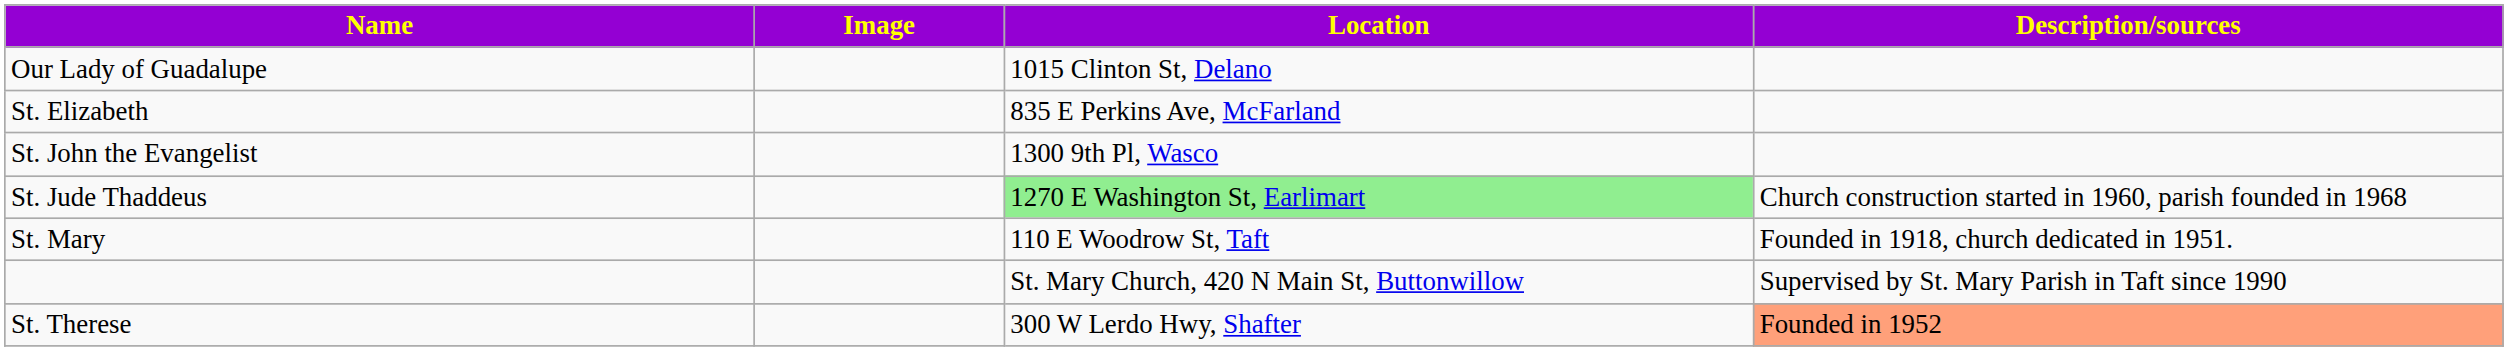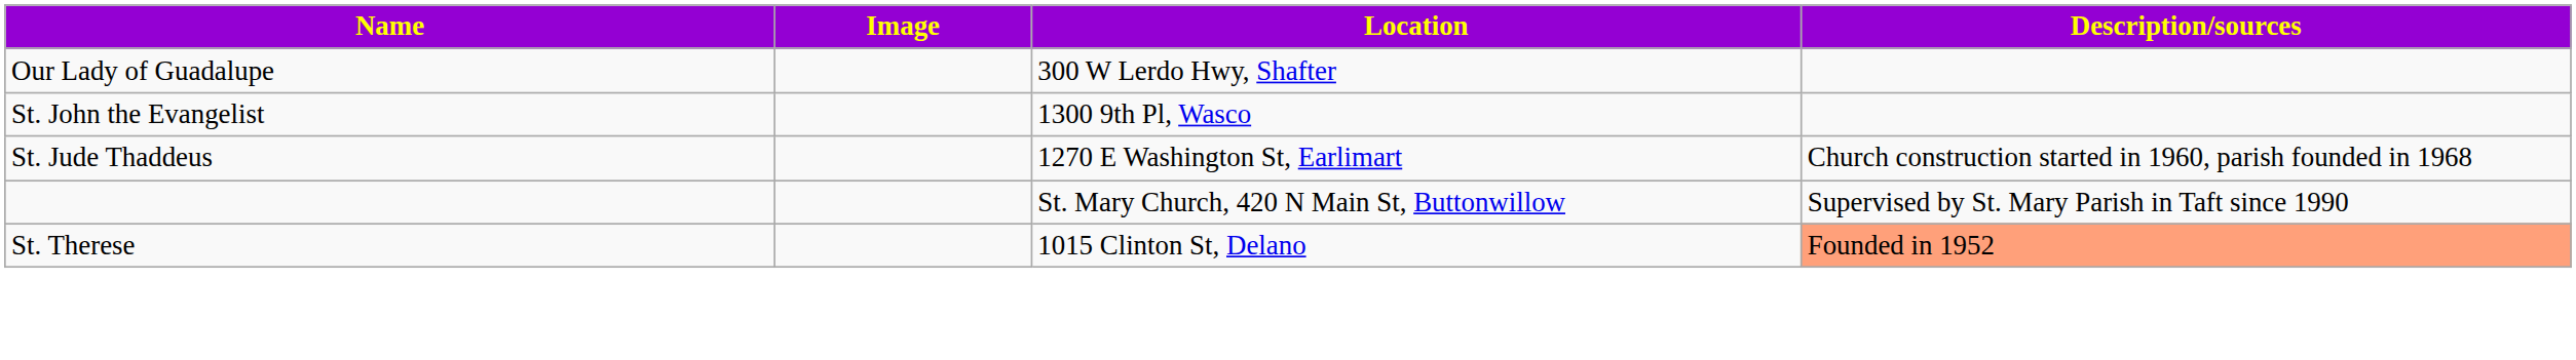 <table class="wikitable sortable" style="width:75%">
 <tr>
 <th style="background:darkviolet; color:yellow;" width="30%"><strong>Name</strong></th>
 <th style="background:darkviolet; color:yellow;" width="10%"><strong>Image</strong></th>
 <th style="background:darkviolet; color:yellow;" width="30%"><strong>Location</strong></th>
 <th style="background:darkviolet; color:yellow;" width="30%"><strong>Description/sources</strong></th>
 </tr>
 <tr>
 <td>Our Lady of Guadalupe</td>
 <td></td>
-<td>1015 Clinton St, <a href='#'>Delano</a></td>
-<td></td>
-</tr>
-<tr>
-<td>St. Elizabeth</td>
-<td></td>
-<td>835 E Perkins Ave, <a href='#'>McFarland</a></td>
+<td>300 W Lerdo Hwy, <a href='#'>Shafter</a></td>
 <td></td>
 </tr>
 <tr>
 <td>St. John the Evangelist</td>
 <td></td>
 <td>1300 9th Pl, <a href='#'>Wasco</a></td>
 <td></td>
 </tr>
 <tr>
 <td>St. Jude Thaddeus</td>
 <td></td>
-<td style="background: lightgreen;">1270 E Washington St, <a href='#'>Earlimart</a></td>
+<td>1270 E Washington St, <a href='#'>Earlimart</a></td>
 <td>Church construction started in 1960, parish founded in 1968</td>
-</tr>
-<tr>
-<td>St. Mary</td>
-<td></td>
-<td>110 E Woodrow St, <a href='#'>Taft</a></td>
-<td>Founded in 1918, church dedicated in 1951.</td>
 </tr>
 <tr>
 <td></td>
 <td></td>
 <td>St. Mary Church, 420 N Main St, <a href='#'>Buttonwillow</a></td>
 <td>Supervised by St. Mary Parish in Taft since 1990</td>
 </tr>
 <tr>
 <td>St. Therese</td>
 <td></td>
-<td>300 W Lerdo Hwy, <a href='#'>Shafter</a></td>
+<td>1015 Clinton St, <a href='#'>Delano</a></td>
 <td style="background: lightsalmon;">Founded in 1952</td>
 </tr>
 </table>
